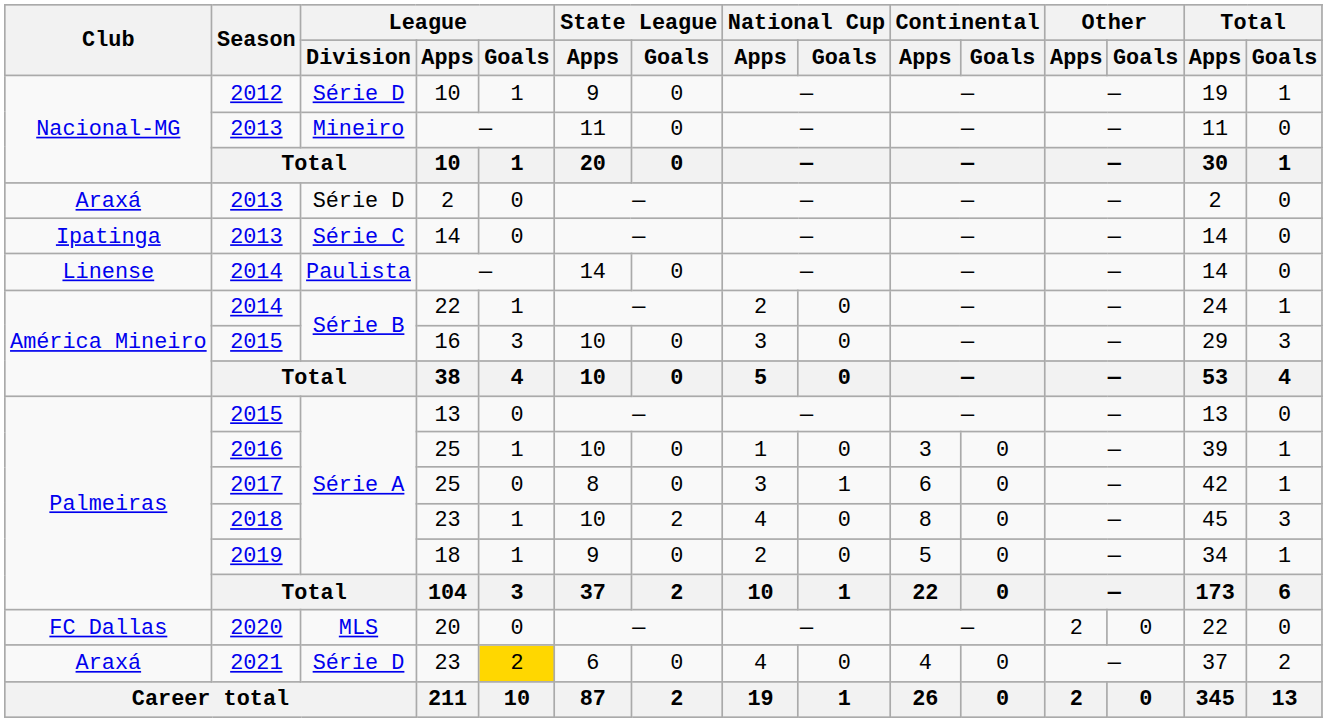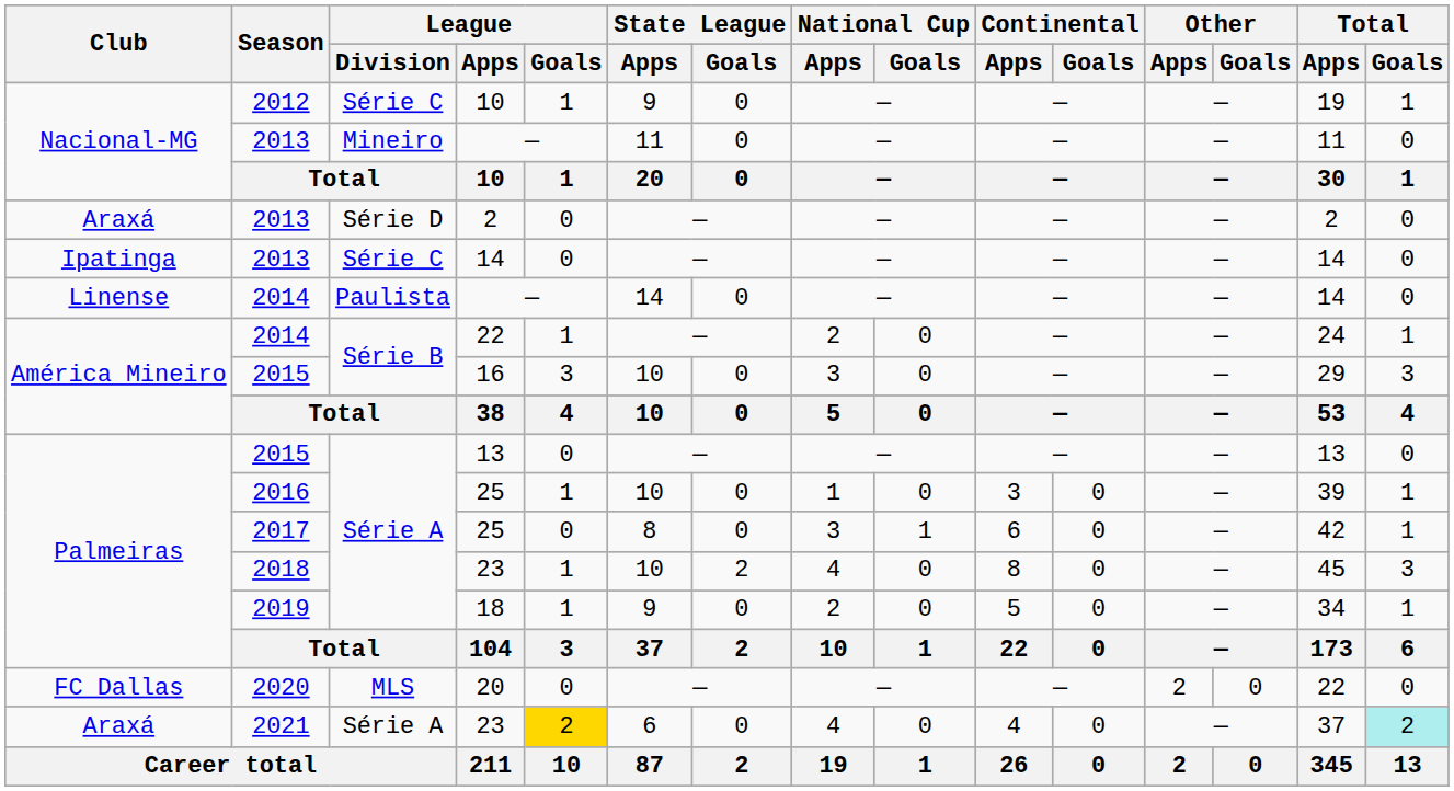 <table class="wikitable" style="text-align: center;">
 <tr>
 <th rowspan="2">Club</th>
 <th rowspan="2">Season</th>
 <th colspan="3">League</th>
 <th colspan="2">State League</th>
 <th colspan="2">National Cup</th>
 <th colspan="2">Continental</th>
 <th colspan="2">Other</th>
 <th colspan="2">Total</th>
 </tr>
 <tr>
 <th>Division</th>
 <th>Apps</th>
 <th>Goals</th>
 <th>Apps</th>
 <th>Goals</th>
 <th>Apps</th>
 <th>Goals</th>
 <th>Apps</th>
 <th>Goals</th>
 <th>Apps</th>
 <th>Goals</th>
 <th>Apps</th>
 <th>Goals<br></th>
 </tr>
 <tr>
 <td rowspan="3" valign="center"><a href='#'>Nacional-MG</a></td>
 <td><a href='#'>2012</a></td>
-<td><a href='#'>Série D</a></td>
+<td><a href='#'>Série C</a></td>
 <td>10</td>
 <td>1</td>
 <td>9</td>
 <td>0</td>
 <td colspan="2">—</td>
 <td colspan="2">—</td>
 <td colspan="2">—</td>
 <td>19</td>
 <td>1</td>
 </tr>
 <tr>
 <td><a href='#'>2013</a></td>
 <td><a href='#'>Mineiro</a></td>
 <td colspan="2">—</td>
 <td>11</td>
 <td>0</td>
 <td colspan="2">—</td>
 <td colspan="2">—</td>
 <td colspan="2">—</td>
 <td>11</td>
 <td>0</td>
 </tr>
 <tr>
 <th colspan="2">Total</th>
 <th>10</th>
 <th>1</th>
 <th>20</th>
 <th>0</th>
 <th colspan="2">—</th>
 <th colspan="2">—</th>
 <th colspan="2">—</th>
 <th>30</th>
 <th>1</th>
 </tr>
 <tr>
 <td><a href='#'>Araxá</a></td>
 <td><a href='#'>2013</a></td>
 <td>Série D</td>
 <td>2</td>
 <td>0</td>
 <td colspan="2">—</td>
 <td colspan="2">—</td>
 <td colspan="2">—</td>
 <td colspan="2">—</td>
 <td>2</td>
 <td>0</td>
 </tr>
 <tr>
 <td><a href='#'>Ipatinga</a></td>
 <td><a href='#'>2013</a></td>
 <td><a href='#'>Série C</a></td>
 <td>14</td>
 <td>0</td>
 <td colspan="2">—</td>
 <td colspan="2">—</td>
 <td colspan="2">—</td>
 <td colspan="2">—</td>
 <td>14</td>
 <td>0</td>
 </tr>
 <tr>
 <td><a href='#'>Linense</a></td>
 <td><a href='#'>2014</a></td>
 <td><a href='#'>Paulista</a></td>
 <td colspan="2">—</td>
 <td>14</td>
 <td>0</td>
 <td colspan="2">—</td>
 <td colspan="2">—</td>
 <td colspan="2">—</td>
 <td>14</td>
 <td>0</td>
 </tr>
 <tr>
 <td rowspan="3" valign="center"><a href='#'>América Mineiro</a></td>
 <td><a href='#'>2014</a></td>
 <td rowspan="2"><a href='#'>Série B</a></td>
 <td>22</td>
 <td>1</td>
 <td colspan="2">—</td>
 <td>2</td>
 <td>0</td>
 <td colspan="2">—</td>
 <td colspan="2">—</td>
 <td>24</td>
 <td>1</td>
 </tr>
 <tr>
 <td><a href='#'>2015</a></td>
 <td>16</td>
 <td>3</td>
 <td>10</td>
 <td>0</td>
 <td>3</td>
 <td>0</td>
 <td colspan="2">—</td>
 <td colspan="2">—</td>
 <td>29</td>
 <td>3</td>
 </tr>
 <tr>
 <th colspan="2">Total</th>
 <th>38</th>
 <th>4</th>
 <th>10</th>
 <th>0</th>
 <th>5</th>
 <th>0</th>
 <th colspan="2">—</th>
 <th colspan="2">—</th>
 <th>53</th>
 <th>4</th>
 </tr>
 <tr>
 <td rowspan="6" valign="center"><a href='#'>Palmeiras</a></td>
 <td><a href='#'>2015</a></td>
 <td rowspan="5"><a href='#'>Série A</a></td>
 <td>13</td>
 <td>0</td>
 <td colspan="2">—</td>
 <td colspan="2">—</td>
 <td colspan="2">—</td>
 <td colspan="2">—</td>
 <td>13</td>
 <td>0</td>
 </tr>
 <tr>
 <td><a href='#'>2016</a></td>
 <td>25</td>
 <td>1</td>
 <td>10</td>
 <td>0</td>
 <td>1</td>
 <td>0</td>
 <td>3</td>
 <td>0</td>
 <td colspan="2">—</td>
 <td>39</td>
 <td>1</td>
 </tr>
 <tr>
 <td><a href='#'>2017</a></td>
 <td>25</td>
 <td>0</td>
 <td>8</td>
 <td>0</td>
 <td>3</td>
 <td>1</td>
 <td>6</td>
 <td>0</td>
 <td colspan="2">—</td>
 <td>42</td>
 <td>1</td>
 </tr>
 <tr>
 <td><a href='#'>2018</a></td>
 <td>23</td>
 <td>1</td>
 <td>10</td>
 <td>2</td>
 <td>4</td>
 <td>0</td>
 <td>8</td>
 <td>0</td>
 <td colspan="2">—</td>
 <td>45</td>
 <td>3</td>
 </tr>
 <tr>
 <td><a href='#'>2019</a></td>
 <td>18</td>
 <td>1</td>
 <td>9</td>
 <td>0</td>
 <td>2</td>
 <td>0</td>
 <td>5</td>
 <td>0</td>
 <td colspan="2">—</td>
 <td>34</td>
 <td>1</td>
 </tr>
 <tr>
 <th colspan="2">Total</th>
 <th>104</th>
 <th>3</th>
 <th>37</th>
 <th>2</th>
 <th>10</th>
 <th>1</th>
 <th>22</th>
 <th>0</th>
 <th colspan="2">—</th>
 <th>173</th>
 <th>6</th>
 </tr>
 <tr>
 <td><a href='#'>FC Dallas</a></td>
 <td><a href='#'>2020</a></td>
 <td><a href='#'>MLS</a></td>
 <td>20</td>
 <td>0</td>
 <td colspan="2">—</td>
 <td colspan="2">—</td>
 <td colspan="2">—</td>
 <td>2</td>
 <td>0</td>
 <td>22</td>
 <td>0</td>
 </tr>
 <tr>
 <td><a href='#'>Araxá</a></td>
 <td><a href='#'>2021</a></td>
-<td><a href='#'>Série D</a></td>
+<td>Série A</td>
 <td>23</td>
 <td style="background: gold;">2</td>
 <td>6</td>
 <td>0</td>
 <td>4</td>
 <td>0</td>
 <td>4</td>
 <td>0</td>
 <td colspan="2">—</td>
 <td>37</td>
-<td>2</td>
+<td style="background: paleturquoise;">2</td>
 </tr>
 <tr>
 <th colspan="3">Career total</th>
 <th>211</th>
 <th>10</th>
 <th>87</th>
 <th>2</th>
 <th>19</th>
 <th>1</th>
 <th>26</th>
 <th>0</th>
 <th>2</th>
 <th>0</th>
 <th>345</th>
 <th>13</th>
 </tr>
 </table>
